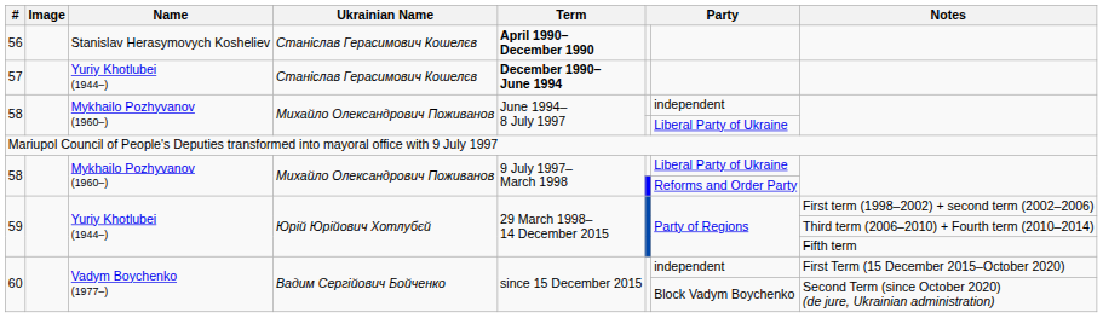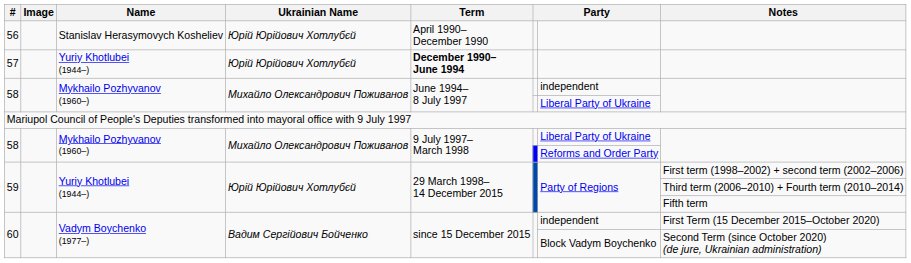 <table class="wikitable sortable">
 <tr>
 <th>#</th>
 <th>Image</th>
 <th>Name</th>
 <th>Ukrainian Name</th>
 <th>Term</th>
 <th colspan="2">Party</th>
 <th>Notes</th>
 </tr>
 <tr>
 <td>56</td>
 <td></td>
 <td>Stanislav Herasymovych Kosheliev</td>
-<td><em>Станіслав Герасимович Кошелєв</em></td>
-<td><strong>April 1990–<br>December 1990</strong></td>
+<td><em>Юрій Юрійович Хотлубєй </em></td>
+<td>April 1990–<br>December 1990</td>
 <td></td>
 <td></td>
 <td></td>
 </tr>
 <tr>
 <td>57</td>
 <td></td>
 <td><a href='#'>Yuriy Khotlubei</a><br><small>(1944–)</small></td>
-<td><em>Станіслав Герасимович Кошелєв</em></td>
+<td><em>Юрій Юрійович Хотлубєй </em></td>
 <td><strong>December 1990–<br>June 1994</strong></td>
 <td></td>
 <td></td>
 <td></td>
 </tr>
 <tr>
 <td rowspan="2">58</td>
 <td rowspan="2"></td>
 <td rowspan="2"><a href='#'>Mykhailo Pozhyvanov</a><br><small>(1960–)</small></td>
 <td rowspan="2"><em>Михайло Олександрович Поживанов</em></td>
 <td rowspan="2">June 1994–<br>8 July 1997</td>
 <td></td>
 <td>independent</td>
 <td rowspan="2"></td>
 </tr>
 <tr>
 <td></td>
 <td><a href='#'>Liberal Party of Ukraine</a></td>
 </tr>
 <tr>
 <td colspan="8">Mariupol Council of People's Deputies transformed into mayoral office with 9 July 1997</td>
 </tr>
 <tr>
 <td rowspan="2">58</td>
 <td rowspan="2"></td>
 <td rowspan="2"><a href='#'>Mykhailo Pozhyvanov</a><br><small>(1960–)</small></td>
 <td rowspan="2"><em>Михайло Олександрович Поживанов</em></td>
 <td rowspan="2">9 July 1997–<br>March 1998</td>
 <td></td>
 <td><a href='#'>Liberal Party of Ukraine</a></td>
 <td rowspan="2"></td>
 </tr>
 <tr>
 <td style="background-color:#00F;"></td>
 <td><a href='#'>Reforms and Order Party</a></td>
 </tr>
 <tr>
 <td rowspan="3">59</td>
 <td rowspan="3"></td>
 <td rowspan="3"><a href='#'>Yuriy Khotlubei</a><br><small>(1944–)</small></td>
 <td rowspan="3"><em>Юрій Юрійович Хотлубєй</em></td>
 <td rowspan="3">29 March 1998–<br>14 December 2015</td>
 <td rowspan="3" style="background-color:#0047AB;"></td>
 <td rowspan="3"><a href='#'>Party of Regions</a></td>
 <td>First term (1998–2002) + second term (2002–2006)</td>
 </tr>
 <tr>
 <td>Third term (2006–2010) + Fourth term (2010–2014)</td>
 </tr>
 <tr>
 <td>Fifth term</td>
 </tr>
 <tr>
 <td rowspan="2">60</td>
 <td rowspan="2"></td>
 <td rowspan="2"><a href='#'>Vadym Boychenko</a><br><small>(1977–)</small></td>
 <td rowspan="2"><em>Вадим Сергійович Бойченко</em></td>
 <td rowspan="2">since 15 December 2015</td>
 <td rowspan="2"></td>
 <td>independent</td>
 <td>First Term (15 December 2015–October 2020)</td>
 </tr>
 <tr>
 <td>Block Vadym Boychenko</td>
 <td>Second Term (since October 2020)<br><em>(de jure, Ukrainian administration)</em></td>
 </tr>
 </table>
